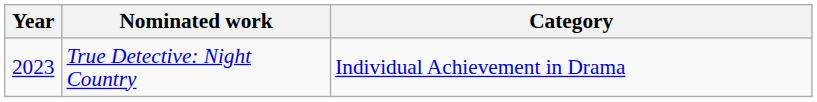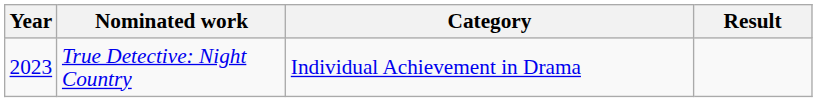 <table class=wikitable>
 <tr>
 <th width=4%>Year</th>
 <th width=29%>Nominated work</th>
 <th width=52%>Category</th>
+<th width=15%>Result</th>
 </tr>
 <tr>
 <td align=center><a href='#'>2023</a></td>
 <td><em><a href='#'>True Detective: Night Country</a></em></td>
 <td><a href='#'>Individual Achievement in Drama</a></td>
+<td></td>
 </tr>
 </table>
